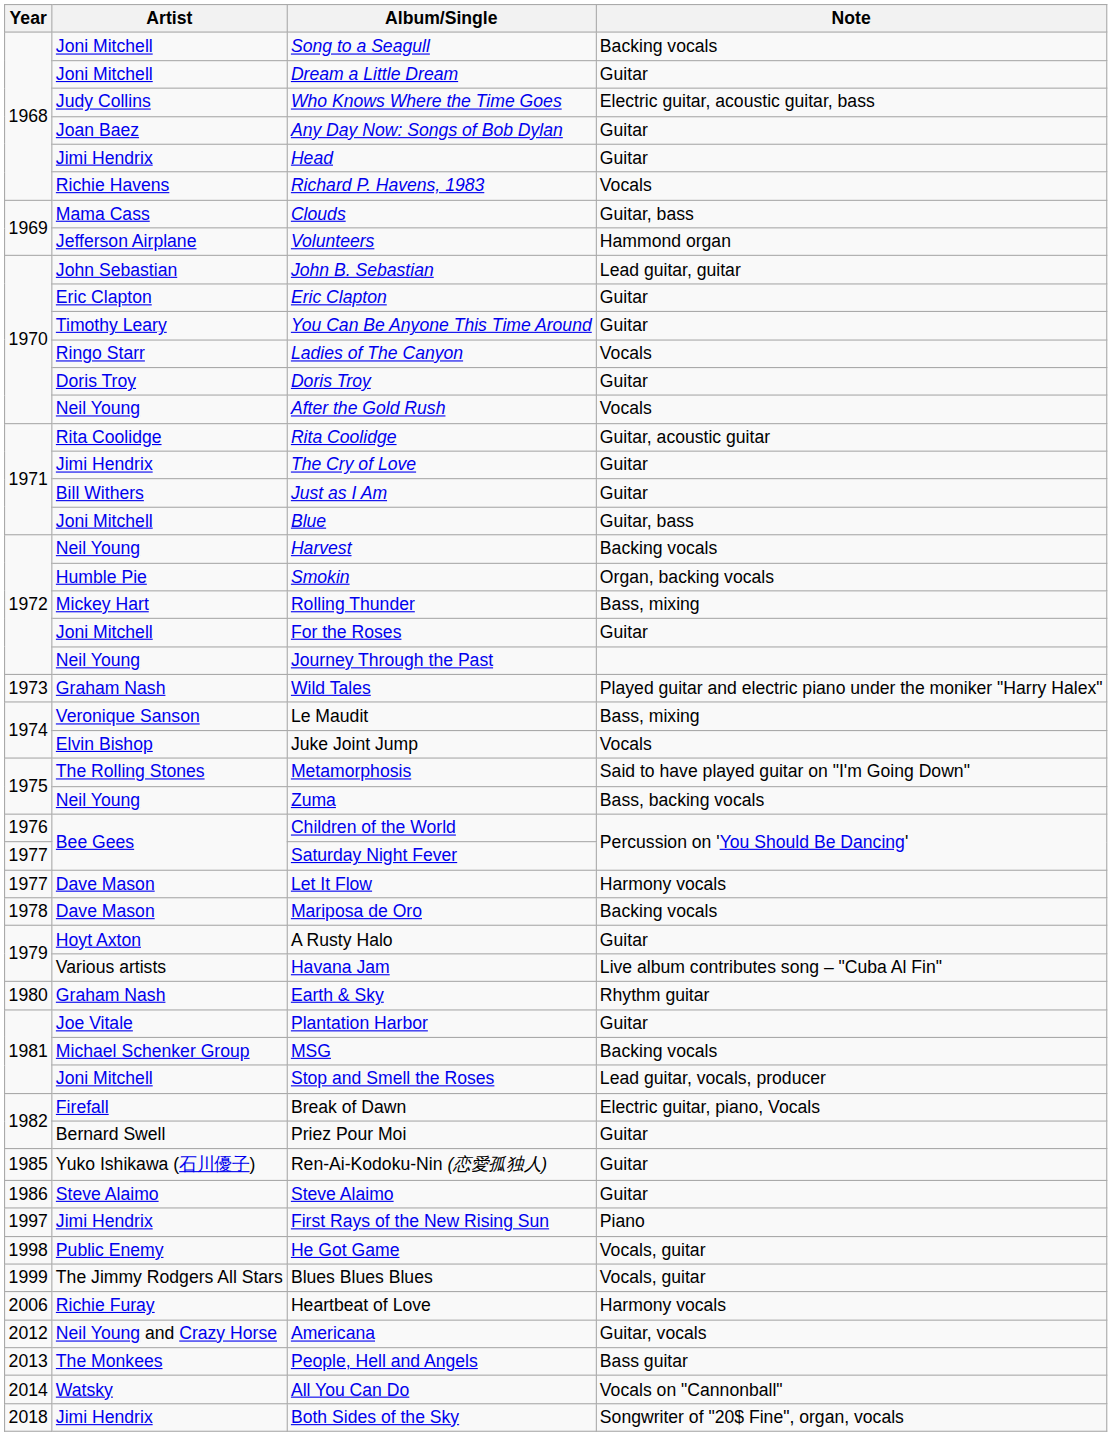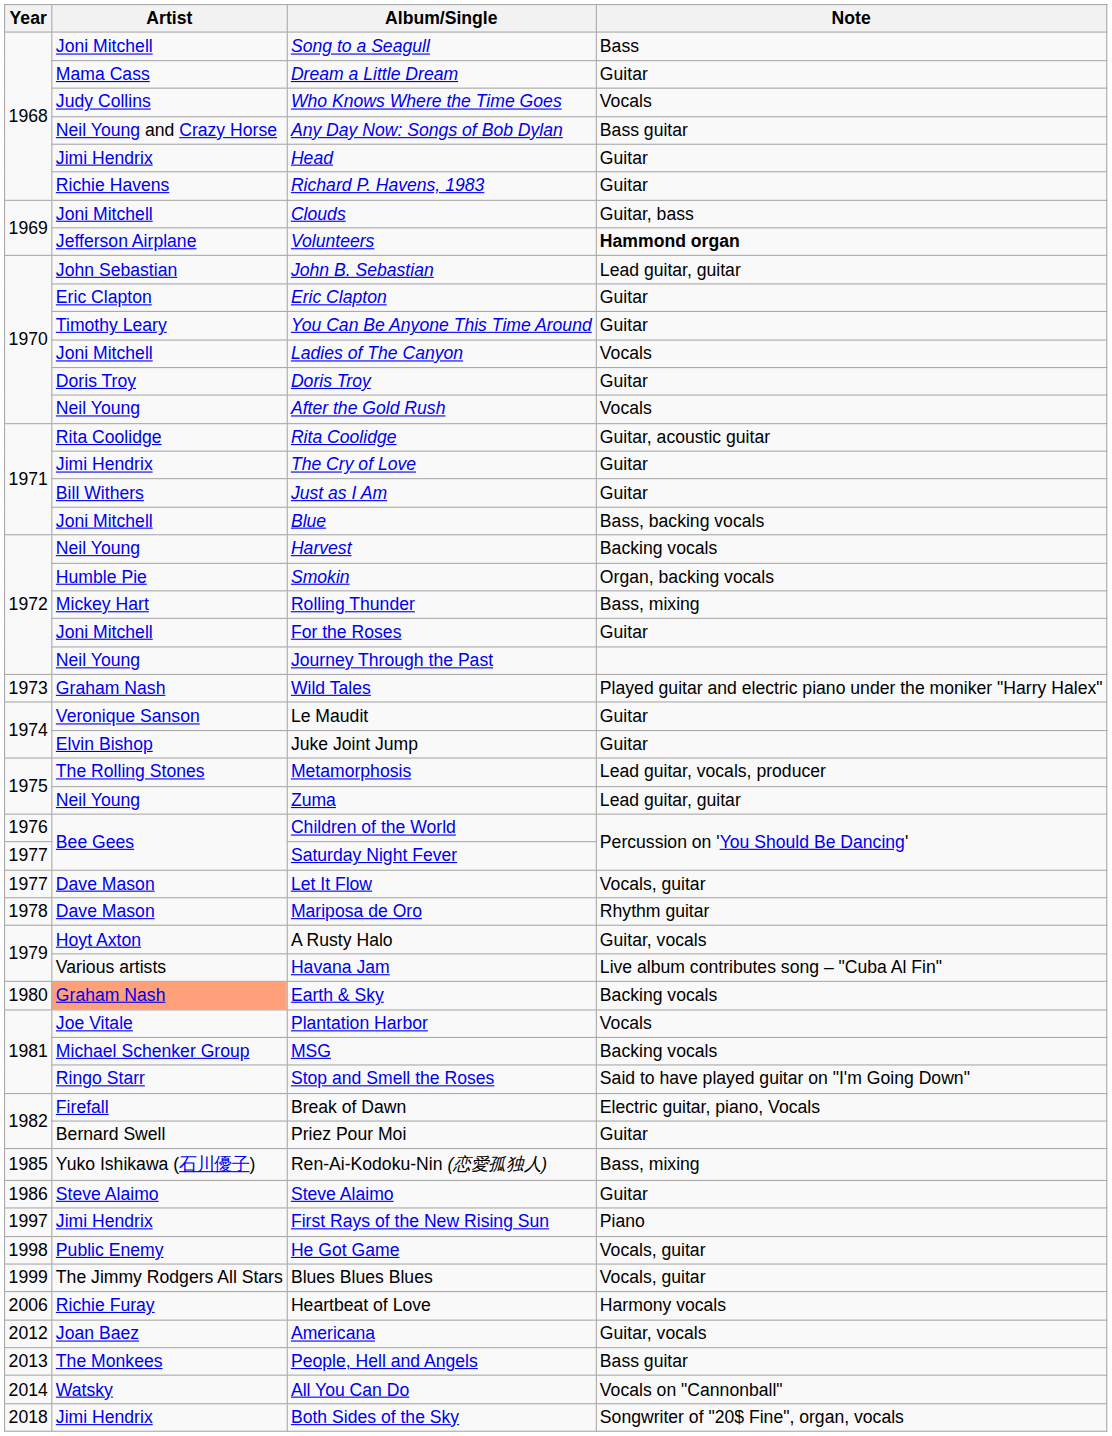 <table class="wikitable">
 <tr>
 <th>Year</th>
 <th>Artist</th>
 <th>Album/Single</th>
 <th>Note</th>
 </tr>
 <tr>
 <td rowspan="6">1968</td>
 <td><a href='#'>Joni Mitchell</a></td>
 <td><em><a href='#'>Song to a Seagull</a></em></td>
-<td>Backing vocals</td>
+<td>Bass</td>
 </tr>
 <tr>
-<td><a href='#'>Joni Mitchell</a></td>
+<td><a href='#'>Mama Cass</a></td>
 <td><a href='#'><em>Dream a Little Dream</em></a></td>
 <td>Guitar</td>
 </tr>
 <tr>
 <td><a href='#'>Judy Collins</a></td>
 <td><a href='#'><em>Who Knows Where the Time Goes</em></a></td>
-<td>Electric guitar, acoustic guitar, bass</td>
+<td>Vocals</td>
 </tr>
 <tr>
-<td><a href='#'>Joan Baez</a></td>
+<td><a href='#'>Neil Young</a> and <a href='#'>Crazy Horse</a></td>
 <td><a href='#'><em>Any Day Now: Songs of Bob Dylan</em></a></td>
-<td>Guitar</td>
+<td>Bass guitar</td>
 </tr>
 <tr>
 <td><a href='#'>Jimi Hendrix</a></td>
 <td><a href='#'><em>Head</em></a></td>
 <td>Guitar</td>
 </tr>
 <tr>
 <td><a href='#'>Richie Havens</a></td>
 <td><em><a href='#'>Richard P. Havens, 1983</a></em></td>
-<td>Vocals</td>
+<td>Guitar</td>
 </tr>
 <tr>
 <td rowspan="2">1969</td>
-<td><a href='#'>Mama Cass</a></td>
+<td><a href='#'>Joni Mitchell</a></td>
 <td><a href='#'><em>Clouds</em></a></td>
 <td>Guitar, bass</td>
 </tr>
 <tr>
 <td><a href='#'>Jefferson Airplane</a></td>
 <td><a href='#'><em>Volunteers</em></a></td>
-<td>Hammond organ</td>
+<td><strong>Hammond organ</strong></td>
 </tr>
 <tr>
 <td rowspan="6">1970</td>
 <td><a href='#'>John Sebastian</a></td>
 <td><a href='#'><em>John B. Sebastian</em></a></td>
 <td>Lead guitar, guitar</td>
 </tr>
 <tr>
 <td><a href='#'>Eric Clapton</a></td>
 <td><a href='#'><em>Eric Clapton</em></a></td>
 <td>Guitar</td>
 </tr>
 <tr>
 <td><a href='#'>Timothy Leary</a></td>
 <td><em><a href='#'>You Can Be Anyone This Time Around</a></em></td>
 <td>Guitar</td>
 </tr>
 <tr>
-<td><a href='#'>Ringo Starr</a></td>
+<td><a href='#'>Joni Mitchell</a></td>
 <td><a href='#'><em>Ladies of The Canyon</em></a></td>
 <td>Vocals</td>
 </tr>
 <tr>
 <td><a href='#'>Doris Troy</a></td>
 <td><a href='#'><em>Doris Troy</em></a></td>
 <td>Guitar</td>
 </tr>
 <tr>
 <td><a href='#'>Neil Young</a></td>
 <td><em><a href='#'>After the Gold Rush</a></em></td>
 <td>Vocals</td>
 </tr>
 <tr>
 <td rowspan="4">1971</td>
 <td><a href='#'>Rita Coolidge</a></td>
 <td><a href='#'><em>Rita Coolidge</em></a></td>
 <td>Guitar, acoustic guitar</td>
 </tr>
 <tr>
 <td><a href='#'>Jimi Hendrix</a></td>
 <td><em><a href='#'>The Cry of Love</a></em></td>
 <td>Guitar</td>
 </tr>
 <tr>
 <td><a href='#'>Bill Withers</a></td>
 <td><a href='#'><em>Just as I Am</em></a></td>
 <td>Guitar</td>
 </tr>
 <tr>
 <td><a href='#'>Joni Mitchell</a></td>
 <td><a href='#'><em>Blue</em></a></td>
-<td>Guitar, bass</td>
+<td>Bass, backing vocals</td>
 </tr>
 <tr>
 <td rowspan="5">1972</td>
 <td><a href='#'>Neil Young</a></td>
 <td><a href='#'><em>Harvest</em></a></td>
 <td>Backing vocals</td>
 </tr>
 <tr>
 <td><a href='#'>Humble Pie</a></td>
 <td><a href='#'><em>Smokin<strong></a></td>
 <td>Organ, backing vocals</td>
 </tr>
 <tr>
 <td><a href='#'>Mickey Hart</a></td>
 <td><a href='#'></em>Rolling Thunder<em></a></td>
 <td>Bass, mixing</td>
 </tr>
 <tr>
 <td><a href='#'>Joni Mitchell</a></td>
 <td></em><a href='#'>For the Roses</a><em></td>
 <td>Guitar</td>
 </tr>
 <tr>
 <td><a href='#'>Neil Young</a></td>
 <td></em><a href='#'>Journey Through the Past</a><em></td>
 <td></td>
 </tr>
 <tr>
 <td>1973</td>
 <td><a href='#'>Graham Nash</a></td>
 <td><a href='#'></em>Wild Tales<em></a></td>
 <td>Played guitar and electric piano under the moniker "Harry Halex"</td>
 </tr>
 <tr>
 <td rowspan="2">1974</td>
 <td><a href='#'>Veronique Sanson</a></td>
 <td></em>Le Maudit<em></td>
-<td>Bass, mixing</td>
+<td>Guitar</td>
 </tr>
 <tr>
 <td><a href='#'>Elvin Bishop</a></td>
 <td></em>Juke Joint Jump<em></td>
-<td>Vocals</td>
+<td>Guitar</td>
 </tr>
 <tr>
 <td rowspan="2">1975</td>
 <td><a href='#'>The Rolling Stones</a></td>
 <td><a href='#'></em>Metamorphosis<em></a></td>
-<td>Said to have played guitar on "I'm Going Down"</td>
+<td>Lead guitar, vocals, producer</td>
 </tr>
 <tr>
 <td><a href='#'>Neil Young</a></td>
 <td><a href='#'></em>Zuma<em></a></td>
-<td>Bass, backing vocals</td>
+<td>Lead guitar, guitar</td>
 </tr>
 <tr>
 <td>1976</td>
 <td rowspan="2"><a href='#'>Bee Gees</a></td>
 <td></em><a href='#'>Children of the World</a><em></td>
 <td rowspan="2">Percussion on '<a href='#'>You Should Be Dancing</a>'</td>
 </tr>
 <tr>
 <td>1977</td>
 <td><a href='#'></em>Saturday Night Fever<em></a></td>
 </tr>
 <tr>
 <td>1977</td>
 <td><a href='#'>Dave Mason</a></td>
 <td><a href='#'></em>Let It Flow<em></a></td>
-<td>Harmony vocals</td>
+<td>Vocals, guitar</td>
 </tr>
 <tr>
 <td>1978</td>
 <td><a href='#'>Dave Mason</a></td>
 <td></em><a href='#'>Mariposa de Oro</a><em></td>
-<td>Backing vocals</td>
+<td>Rhythm guitar</td>
 </tr>
 <tr>
 <td rowspan="2">1979</td>
 <td><a href='#'>Hoyt Axton</a></td>
 <td></em>A Rusty Halo<em></td>
-<td>Guitar</td>
+<td>Guitar, vocals</td>
 </tr>
 <tr>
 <td>Various artists</td>
 <td></em><a href='#'>Havana Jam</a><em></td>
 <td>Live album contributes song – "Cuba Al Fin"</td>
 </tr>
 <tr>
 <td>1980</td>
-<td><a href='#'>Graham Nash</a></td>
+<td style="background: lightsalmon;"><a href='#'>Graham Nash</a></td>
 <td><a href='#'></em>Earth & Sky<em></a></td>
-<td>Rhythm guitar</td>
+<td>Backing vocals</td>
 </tr>
 <tr>
 <td rowspan="3">1981</td>
 <td><a href='#'>Joe Vitale</a></td>
 <td></em><a href='#'>Plantation Harbor</a><em></td>
-<td>Guitar</td>
+<td>Vocals</td>
 </tr>
 <tr>
 <td><a href='#'>Michael Schenker Group</a></td>
 <td><a href='#'></em>MSG<em></a></td>
 <td>Backing vocals</td>
 </tr>
 <tr>
-<td><a href='#'>Joni Mitchell</a></td>
+<td><a href='#'>Ringo Starr</a></td>
 <td></em><a href='#'>Stop and Smell the Roses</a><em></td>
-<td>Lead guitar, vocals, producer</td>
+<td>Said to have played guitar on "I'm Going Down"</td>
 </tr>
 <tr>
 <td rowspan="2">1982</td>
 <td><a href='#'>Firefall</a></td>
 <td></em>Break of Dawn<em></td>
 <td>Electric guitar, piano, Vocals</td>
 </tr>
 <tr>
 <td>Bernard Swell</td>
 <td></em>Priez Pour Moi<em></td>
 <td>Guitar</td>
 </tr>
 <tr>
 <td>1985</td>
 <td>Yuko Ishikawa (<a href='#'>石川優子</a>)</td>
 <td></em>Ren-Ai-Kodoku-Nin<em> (恋愛孤独人)</td>
-<td>Guitar</td>
+<td>Bass, mixing</td>
 </tr>
 <tr>
 <td>1986</td>
 <td><a href='#'>Steve Alaimo</a></td>
 <td></em><a href='#'>Steve Alaimo</a><em></td>
 <td>Guitar</td>
 </tr>
 <tr>
 <td>1997</td>
 <td><a href='#'>Jimi Hendrix</a></td>
 <td></em><a href='#'>First Rays of the New Rising Sun</a><em></td>
 <td>Piano</td>
 </tr>
 <tr>
 <td>1998</td>
 <td><a href='#'>Public Enemy</a></td>
 <td><a href='#'></em>He Got Game<em></a></td>
 <td>Vocals, guitar</td>
 </tr>
 <tr>
 <td>1999</td>
 <td>The Jimmy Rodgers All Stars</td>
 <td></em>Blues Blues Blues<em></td>
 <td>Vocals, guitar</td>
 </tr>
 <tr>
 <td>2006</td>
 <td><a href='#'>Richie Furay</a></td>
 <td></em>Heartbeat of Love<em></td>
 <td>Harmony vocals</td>
 </tr>
 <tr>
 <td>2012</td>
-<td><a href='#'>Neil Young</a> and <a href='#'>Crazy Horse</a></td>
+<td><a href='#'>Joan Baez</a></td>
 <td><a href='#'></em>Americana<em></a></td>
 <td>Guitar, vocals</td>
 </tr>
 <tr>
 <td>2013</td>
 <td><a href='#'>The Monkees</a></td>
 <td></em><a href='#'>People, Hell and Angels</a><em></td>
 <td>Bass guitar</td>
 </tr>
 <tr>
 <td>2014</td>
 <td><a href='#'>Watsky</a></td>
 <td></em><a href='#'>All You Can Do</a><em></td>
 <td>Vocals on "Cannonball"</td>
 </tr>
 <tr>
 <td>2018</td>
 <td><a href='#'>Jimi Hendrix</a></td>
 <td></em><a href='#'>Both Sides of the Sky</a><em></td>
 <td>Songwriter of "20$ Fine", organ, vocals</td>
 </tr>
 </table>
